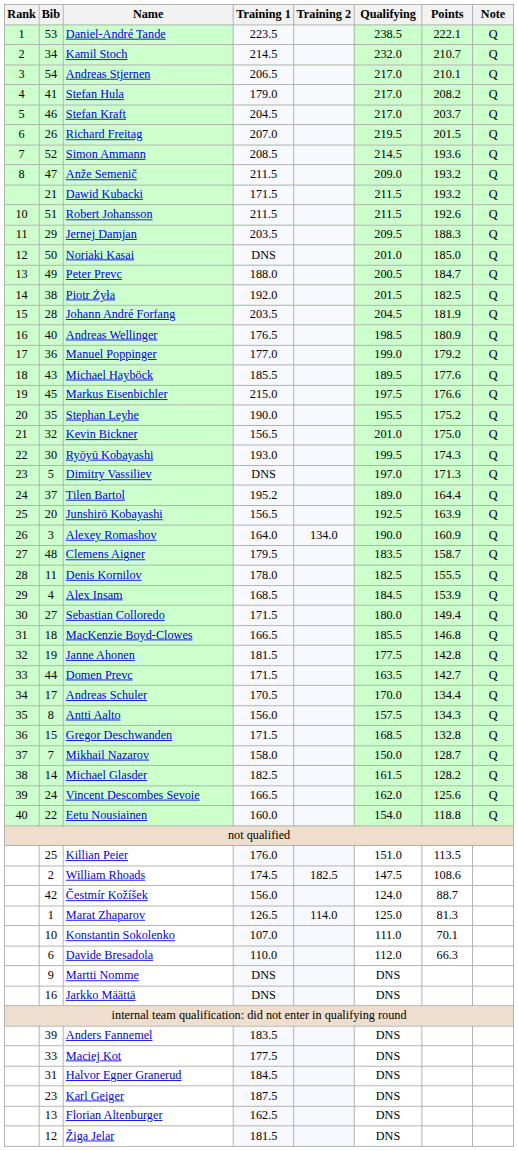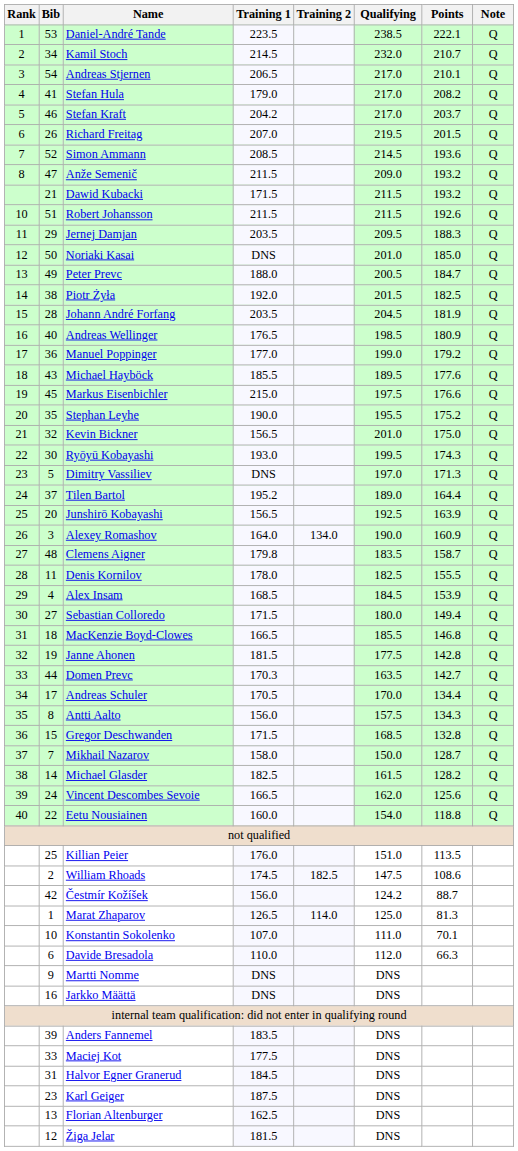 <table class="wikitable plainrowheaders" style="background:#fff; font-size:86%; line-height:16px; border:grey solid 1px; border-collapse:collapse;">
 <tr>
 <th>Rank</th>
 <th>Bib</th>
 <th width=185>Name</th>
 <th>Training 1</th>
 <th>Training 2</th>
 <th width=70>Qualifying</th>
 <th width=50>Points</th>
 <th width=40>Note</th>
 </tr>
 <tr bgcolor=ccffcc align=center>
 <td>1</td>
 <td>53</td>
 <td align=left> <a href='#'>Daniel-André Tande</a></td>
 <td bgcolor=#F8F8FF>223.5</td>
 <td bgcolor=#F8F8FF></td>
 <td>238.5</td>
 <td>222.1</td>
 <td>Q</td>
 </tr>
 <tr bgcolor=ccffcc align=center>
 <td>2</td>
 <td>34</td>
 <td align=left> <a href='#'>Kamil Stoch</a></td>
 <td bgcolor=#F8F8FF>214.5</td>
 <td bgcolor=#F8F8FF></td>
 <td>232.0</td>
 <td>210.7</td>
 <td>Q</td>
 </tr>
 <tr bgcolor=ccffcc align=center>
 <td>3</td>
 <td>54</td>
 <td align=left> <a href='#'>Andreas Stjernen</a></td>
 <td bgcolor=#F8F8FF>206.5</td>
 <td bgcolor=#F8F8FF></td>
 <td>217.0</td>
 <td>210.1</td>
 <td>Q</td>
 </tr>
 <tr bgcolor=ccffcc align=center>
 <td>4</td>
 <td>41</td>
 <td align=left> <a href='#'>Stefan Hula</a></td>
 <td bgcolor=#F8F8FF>179.0</td>
 <td bgcolor=#F8F8FF></td>
 <td>217.0</td>
 <td>208.2</td>
 <td>Q</td>
 </tr>
 <tr bgcolor=ccffcc align=center>
 <td>5</td>
 <td>46</td>
 <td align=left> <a href='#'>Stefan Kraft</a></td>
-<td bgcolor=#F8F8FF>204.5</td>
+<td bgcolor=#F8F8FF>204.2</td>
 <td bgcolor=#F8F8FF></td>
 <td>217.0</td>
 <td>203.7</td>
 <td>Q</td>
 </tr>
 <tr bgcolor=ccffcc align=center>
 <td>6</td>
 <td>26</td>
 <td align=left> <a href='#'>Richard Freitag</a></td>
 <td bgcolor=#F8F8FF>207.0</td>
 <td bgcolor=#F8F8FF></td>
 <td>219.5</td>
 <td>201.5</td>
 <td>Q</td>
 </tr>
 <tr bgcolor=ccffcc align=center>
 <td>7</td>
 <td>52</td>
 <td align=left> <a href='#'>Simon Ammann</a></td>
 <td bgcolor=#F8F8FF>208.5</td>
 <td bgcolor=#F8F8FF></td>
 <td>214.5</td>
 <td>193.6</td>
 <td>Q</td>
 </tr>
 <tr bgcolor=ccffcc align=center>
 <td>8</td>
 <td>47</td>
 <td align=left> <a href='#'>Anže Semenič</a></td>
 <td bgcolor=#F8F8FF>211.5</td>
 <td bgcolor=#F8F8FF></td>
 <td>209.0</td>
 <td>193.2</td>
 <td>Q</td>
 </tr>
 <tr bgcolor=ccffcc align=center>
 <td></td>
 <td>21</td>
 <td align=left> <a href='#'>Dawid Kubacki</a></td>
 <td bgcolor=#F8F8FF>171.5</td>
 <td bgcolor=#F8F8FF></td>
 <td>211.5</td>
 <td>193.2</td>
 <td>Q</td>
 </tr>
 <tr bgcolor=ccffcc align=center>
 <td>10</td>
 <td>51</td>
 <td align=left> <a href='#'>Robert Johansson</a></td>
 <td bgcolor=#F8F8FF>211.5</td>
 <td bgcolor=#F8F8FF></td>
 <td>211.5</td>
 <td>192.6</td>
 <td>Q</td>
 </tr>
 <tr bgcolor=ccffcc align=center>
 <td>11</td>
 <td>29</td>
 <td align=left> <a href='#'>Jernej Damjan</a></td>
 <td bgcolor=#F8F8FF>203.5</td>
 <td bgcolor=#F8F8FF></td>
 <td>209.5</td>
 <td>188.3</td>
 <td>Q</td>
 </tr>
 <tr bgcolor=ccffcc align=center>
 <td>12</td>
 <td>50</td>
 <td align=left> <a href='#'>Noriaki Kasai</a></td>
 <td bgcolor=#F8F8FF>DNS</td>
 <td bgcolor=#F8F8FF></td>
 <td>201.0</td>
 <td>185.0</td>
 <td>Q</td>
 </tr>
 <tr bgcolor=ccffcc align=center>
 <td>13</td>
 <td>49</td>
 <td align=left> <a href='#'>Peter Prevc</a></td>
 <td bgcolor=#F8F8FF>188.0</td>
 <td bgcolor=#F8F8FF></td>
 <td>200.5</td>
 <td>184.7</td>
 <td>Q</td>
 </tr>
 <tr bgcolor=ccffcc align=center>
 <td>14</td>
 <td>38</td>
 <td align=left> <a href='#'>Piotr Żyła</a></td>
 <td bgcolor=#F8F8FF>192.0</td>
 <td bgcolor=#F8F8FF></td>
 <td>201.5</td>
 <td>182.5</td>
 <td>Q</td>
 </tr>
 <tr bgcolor=ccffcc align=center>
 <td>15</td>
 <td>28</td>
 <td align=left> <a href='#'>Johann André Forfang</a></td>
 <td bgcolor=#F8F8FF>203.5</td>
 <td bgcolor=#F8F8FF></td>
 <td>204.5</td>
 <td>181.9</td>
 <td>Q</td>
 </tr>
 <tr bgcolor=ccffcc align=center>
 <td>16</td>
 <td>40</td>
 <td align=left> <a href='#'>Andreas Wellinger</a></td>
 <td bgcolor=#F8F8FF>176.5</td>
 <td bgcolor=#F8F8FF></td>
 <td>198.5</td>
 <td>180.9</td>
 <td>Q</td>
 </tr>
 <tr bgcolor=ccffcc align=center>
 <td>17</td>
 <td>36</td>
 <td align=left> <a href='#'>Manuel Poppinger</a></td>
 <td bgcolor=#F8F8FF>177.0</td>
 <td bgcolor=#F8F8FF></td>
 <td>199.0</td>
 <td>179.2</td>
 <td>Q</td>
 </tr>
 <tr bgcolor=ccffcc align=center>
 <td>18</td>
 <td>43</td>
 <td align=left> <a href='#'>Michael Hayböck</a></td>
 <td bgcolor=#F8F8FF>185.5</td>
 <td bgcolor=#F8F8FF></td>
 <td>189.5</td>
 <td>177.6</td>
 <td>Q</td>
 </tr>
 <tr bgcolor=ccffcc align=center>
 <td>19</td>
 <td>45</td>
 <td align=left> <a href='#'>Markus Eisenbichler</a></td>
 <td bgcolor=#F8F8FF>215.0</td>
 <td bgcolor=#F8F8FF></td>
 <td>197.5</td>
 <td>176.6</td>
 <td>Q</td>
 </tr>
 <tr bgcolor=ccffcc align=center>
 <td>20</td>
 <td>35</td>
 <td align=left> <a href='#'>Stephan Leyhe</a></td>
 <td bgcolor=#F8F8FF>190.0</td>
 <td bgcolor=#F8F8FF></td>
 <td>195.5</td>
 <td>175.2</td>
 <td>Q</td>
 </tr>
 <tr bgcolor=ccffcc align=center>
 <td>21</td>
 <td>32</td>
 <td align=left> <a href='#'>Kevin Bickner</a></td>
 <td bgcolor=#F8F8FF>156.5</td>
 <td bgcolor=#F8F8FF></td>
 <td>201.0</td>
 <td>175.0</td>
 <td>Q</td>
 </tr>
 <tr bgcolor=ccffcc align=center>
 <td>22</td>
 <td>30</td>
 <td align=left> <a href='#'>Ryōyū Kobayashi</a></td>
 <td bgcolor=#F8F8FF>193.0</td>
 <td bgcolor=#F8F8FF></td>
 <td>199.5</td>
 <td>174.3</td>
 <td>Q</td>
 </tr>
 <tr bgcolor=ccffcc align=center>
 <td>23</td>
 <td>5</td>
 <td align=left> <a href='#'>Dimitry Vassiliev</a></td>
 <td bgcolor=#F8F8FF>DNS</td>
 <td bgcolor=#F8F8FF></td>
 <td>197.0</td>
 <td>171.3</td>
 <td>Q</td>
 </tr>
 <tr bgcolor=ccffcc align=center>
 <td>24</td>
 <td>37</td>
 <td align=left> <a href='#'>Tilen Bartol</a></td>
 <td bgcolor=#F8F8FF>195.2</td>
 <td bgcolor=#F8F8FF></td>
 <td>189.0</td>
 <td>164.4</td>
 <td>Q</td>
 </tr>
 <tr bgcolor=ccffcc align=center>
 <td>25</td>
 <td>20</td>
 <td align=left> <a href='#'>Junshirō Kobayashi</a></td>
 <td bgcolor=#F8F8FF>156.5</td>
 <td bgcolor=#F8F8FF></td>
 <td>192.5</td>
 <td>163.9</td>
 <td>Q</td>
 </tr>
 <tr bgcolor=ccffcc align=center>
 <td>26</td>
 <td>3</td>
 <td align=left> <a href='#'>Alexey Romashov</a></td>
 <td bgcolor=#F8F8FF>164.0</td>
 <td bgcolor=#F8F8FF>134.0</td>
 <td>190.0</td>
 <td>160.9</td>
 <td>Q</td>
 </tr>
 <tr bgcolor=ccffcc align=center>
 <td>27</td>
 <td>48</td>
 <td align=left> <a href='#'>Clemens Aigner</a></td>
-<td bgcolor=#F8F8FF>179.5</td>
+<td bgcolor=#F8F8FF>179.8</td>
 <td bgcolor=#F8F8FF></td>
 <td>183.5</td>
 <td>158.7</td>
 <td>Q</td>
 </tr>
 <tr bgcolor=ccffcc align=center>
 <td>28</td>
 <td>11</td>
 <td align=left> <a href='#'>Denis Kornilov</a></td>
 <td bgcolor=#F8F8FF>178.0</td>
 <td bgcolor=#F8F8FF></td>
 <td>182.5</td>
 <td>155.5</td>
 <td>Q</td>
 </tr>
 <tr bgcolor=ccffcc align=center>
 <td>29</td>
 <td>4</td>
 <td align=left> <a href='#'>Alex Insam</a></td>
 <td bgcolor=#F8F8FF>168.5</td>
 <td bgcolor=#F8F8FF></td>
 <td>184.5</td>
 <td>153.9</td>
 <td>Q</td>
 </tr>
 <tr bgcolor=ccffcc align=center>
 <td>30</td>
 <td>27</td>
 <td align=left> <a href='#'>Sebastian Colloredo</a></td>
 <td bgcolor=#F8F8FF>171.5</td>
 <td bgcolor=#F8F8FF></td>
 <td>180.0</td>
 <td>149.4</td>
 <td>Q</td>
 </tr>
 <tr bgcolor=ccffcc align=center>
 <td>31</td>
 <td>18</td>
 <td align=left> <a href='#'>MacKenzie Boyd-Clowes</a></td>
 <td bgcolor=#F8F8FF>166.5</td>
 <td bgcolor=#F8F8FF></td>
 <td>185.5</td>
 <td>146.8</td>
 <td>Q</td>
 </tr>
 <tr bgcolor=ccffcc align=center>
 <td>32</td>
 <td>19</td>
 <td align=left> <a href='#'>Janne Ahonen</a></td>
 <td bgcolor=#F8F8FF>181.5</td>
 <td bgcolor=#F8F8FF></td>
 <td>177.5</td>
 <td>142.8</td>
 <td>Q</td>
 </tr>
 <tr bgcolor=ccffcc align=center>
 <td>33</td>
 <td>44</td>
 <td align=left> <a href='#'>Domen Prevc</a></td>
-<td bgcolor=#F8F8FF>171.5</td>
+<td bgcolor=#F8F8FF>170.3</td>
 <td bgcolor=#F8F8FF></td>
 <td>163.5</td>
 <td>142.7</td>
 <td>Q</td>
 </tr>
 <tr bgcolor=ccffcc align=center>
 <td>34</td>
 <td>17</td>
 <td align=left> <a href='#'>Andreas Schuler</a></td>
 <td bgcolor=#F8F8FF>170.5</td>
 <td bgcolor=#F8F8FF></td>
 <td>170.0</td>
 <td>134.4</td>
 <td>Q</td>
 </tr>
 <tr bgcolor=ccffcc align=center>
 <td>35</td>
 <td>8</td>
 <td align=left> <a href='#'>Antti Aalto</a></td>
 <td bgcolor=#F8F8FF>156.0</td>
 <td bgcolor=#F8F8FF></td>
 <td>157.5</td>
 <td>134.3</td>
 <td>Q</td>
 </tr>
 <tr bgcolor=ccffcc align=center>
 <td>36</td>
 <td>15</td>
 <td align=left> <a href='#'>Gregor Deschwanden</a></td>
 <td bgcolor=#F8F8FF>171.5</td>
 <td bgcolor=#F8F8FF></td>
 <td>168.5</td>
 <td>132.8</td>
 <td>Q</td>
 </tr>
 <tr bgcolor=ccffcc align=center>
 <td>37</td>
 <td>7</td>
 <td align=left> <a href='#'>Mikhail Nazarov</a></td>
 <td bgcolor=#F8F8FF>158.0</td>
 <td bgcolor=#F8F8FF></td>
 <td>150.0</td>
 <td>128.7</td>
 <td>Q</td>
 </tr>
 <tr bgcolor=ccffcc align=center>
 <td>38</td>
 <td>14</td>
 <td align=left> <a href='#'>Michael Glasder</a></td>
 <td bgcolor=#F8F8FF>182.5</td>
 <td bgcolor=#F8F8FF></td>
 <td>161.5</td>
 <td>128.2</td>
 <td>Q</td>
 </tr>
 <tr bgcolor=ccffcc align=center>
 <td>39</td>
 <td>24</td>
 <td align=left> <a href='#'>Vincent Descombes Sevoie</a></td>
 <td bgcolor=#F8F8FF>166.5</td>
 <td bgcolor=#F8F8FF></td>
 <td>162.0</td>
 <td>125.6</td>
 <td>Q</td>
 </tr>
 <tr bgcolor=ccffcc align=center>
 <td>40</td>
 <td>22</td>
 <td align=left> <a href='#'>Eetu Nousiainen</a></td>
 <td bgcolor=#F8F8FF>160.0</td>
 <td bgcolor=#F8F8FF></td>
 <td>154.0</td>
 <td>118.8</td>
 <td>Q</td>
 </tr>
 <tr>
 <td colspan=10 bgcolor=EFDECD align=center>not qualified</td>
 </tr>
 <tr align=center>
 <td></td>
 <td>25</td>
 <td align=left> <a href='#'>Killian Peier</a></td>
 <td bgcolor=#F8F8FF>176.0</td>
 <td bgcolor=#F8F8FF></td>
 <td>151.0</td>
 <td>113.5</td>
 <td></td>
 </tr>
 <tr align=center>
 <td></td>
 <td>2</td>
 <td align=left> <a href='#'>William Rhoads</a></td>
 <td bgcolor=#F8F8FF>174.5</td>
 <td bgcolor=#F8F8FF>182.5</td>
 <td>147.5</td>
 <td>108.6</td>
 <td></td>
 </tr>
 <tr align=center>
 <td></td>
 <td>42</td>
 <td align=left> <a href='#'>Čestmír Kožíšek</a></td>
 <td bgcolor=#F8F8FF>156.0</td>
 <td bgcolor=#F8F8FF></td>
-<td>124.0</td>
+<td>124.2</td>
 <td>88.7</td>
 <td></td>
 </tr>
 <tr align=center>
 <td></td>
 <td>1</td>
 <td align=left> <a href='#'>Marat Zhaparov</a></td>
 <td bgcolor=#F8F8FF>126.5</td>
 <td bgcolor=#F8F8FF>114.0</td>
 <td>125.0</td>
 <td>81.3</td>
 <td></td>
 </tr>
 <tr align=center>
 <td></td>
 <td>10</td>
 <td align=left> <a href='#'>Konstantin Sokolenko</a></td>
 <td bgcolor=#F8F8FF>107.0</td>
 <td bgcolor=#F8F8FF></td>
 <td>111.0</td>
 <td>70.1</td>
 <td></td>
 </tr>
 <tr align=center>
 <td></td>
 <td>6</td>
 <td align=left> <a href='#'>Davide Bresadola</a></td>
 <td bgcolor=#F8F8FF>110.0</td>
 <td bgcolor=#F8F8FF></td>
 <td>112.0</td>
 <td>66.3</td>
 <td></td>
 </tr>
 <tr align=center>
 <td></td>
 <td>9</td>
 <td align=left> <a href='#'>Martti Nomme</a></td>
 <td bgcolor=#F8F8FF>DNS</td>
 <td bgcolor=#F8F8FF></td>
 <td>DNS</td>
 <td></td>
 <td></td>
 </tr>
 <tr align=center>
 <td></td>
 <td>16</td>
 <td align=left> <a href='#'>Jarkko Määttä</a></td>
 <td bgcolor=#F8F8FF>DNS</td>
 <td bgcolor=#F8F8FF></td>
 <td>DNS</td>
 <td></td>
 <td></td>
 </tr>
 <tr>
 <td colspan=10 bgcolor=EFDECD align=center>internal team qualification: did not enter in qualifying round</td>
 </tr>
 <tr align=center>
 <td></td>
 <td>39</td>
 <td align=left> <a href='#'>Anders Fannemel</a></td>
 <td bgcolor=#F8F8FF>183.5</td>
 <td bgcolor=#F8F8FF></td>
 <td>DNS</td>
 <td></td>
 <td></td>
 </tr>
 <tr align=center>
 <td></td>
 <td>33</td>
 <td align=left> <a href='#'>Maciej Kot</a></td>
 <td bgcolor=#F8F8FF>177.5</td>
 <td bgcolor=#F8F8FF></td>
 <td>DNS</td>
 <td></td>
 <td></td>
 </tr>
 <tr align=center>
 <td></td>
 <td>31</td>
 <td align=left> <a href='#'>Halvor Egner Granerud</a></td>
 <td bgcolor=#F8F8FF>184.5</td>
 <td bgcolor=#F8F8FF></td>
 <td>DNS</td>
 <td></td>
 <td></td>
 </tr>
 <tr align=center>
 <td></td>
 <td>23</td>
 <td align=left> <a href='#'>Karl Geiger</a></td>
 <td bgcolor=#F8F8FF>187.5</td>
 <td bgcolor=#F8F8FF></td>
 <td>DNS</td>
 <td></td>
 <td></td>
 </tr>
 <tr align=center>
 <td></td>
 <td>13</td>
 <td align=left> <a href='#'>Florian Altenburger</a></td>
 <td bgcolor=#F8F8FF>162.5</td>
 <td bgcolor=#F8F8FF></td>
 <td>DNS</td>
 <td></td>
 <td></td>
 </tr>
 <tr align=center>
 <td></td>
 <td>12</td>
 <td align=left> <a href='#'>Žiga Jelar</a></td>
 <td bgcolor=#F8F8FF>181.5</td>
 <td bgcolor=#F8F8FF></td>
 <td>DNS</td>
 <td></td>
 <td></td>
 </tr>
 </table>
